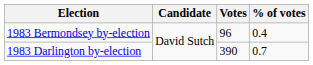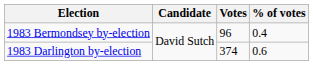 <table class="wikitable">
 <tr>
 <th>Election</th>
 <th>Candidate</th>
 <th>Votes</th>
 <th>% of votes</th>
 </tr>
 <tr>
 <td><a href='#'>1983 Bermondsey by-election</a></td>
 <td rowspan="2">David Sutch</td>
 <td>96</td>
 <td>0.4</td>
 </tr>
 <tr>
 <td><a href='#'>1983 Darlington by-election</a></td>
-<td>390</td>
-<td>0.7</td>
+<td>374</td>
+<td>0.6</td>
 </tr>
 </table>
